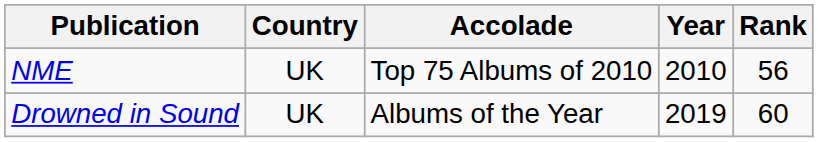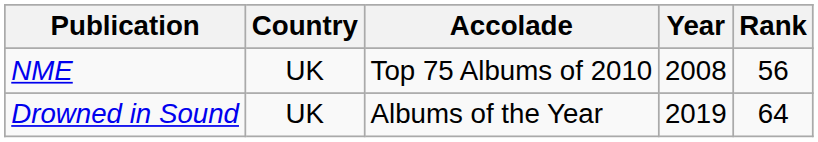 <table class="wikitable sortable">
 <tr>
 <th>Publication</th>
 <th>Country</th>
 <th>Accolade</th>
 <th>Year</th>
 <th>Rank</th>
 </tr>
 <tr>
 <td><em><a href='#'>NME</a></em></td>
 <td style="text-align:center;">UK</td>
 <td>Top 75 Albums of 2010</td>
-<td>2010</td>
+<td>2008</td>
 <td style="text-align:center;">56</td>
 </tr>
 <tr>
 <td><em><a href='#'>Drowned in Sound</a></em></td>
 <td style="text-align:center;">UK</td>
 <td>Albums of the Year</td>
 <td>2019</td>
-<td style="text-align:center;">60</td>
+<td style="text-align:center;">64</td>
 </tr>
 </table>
